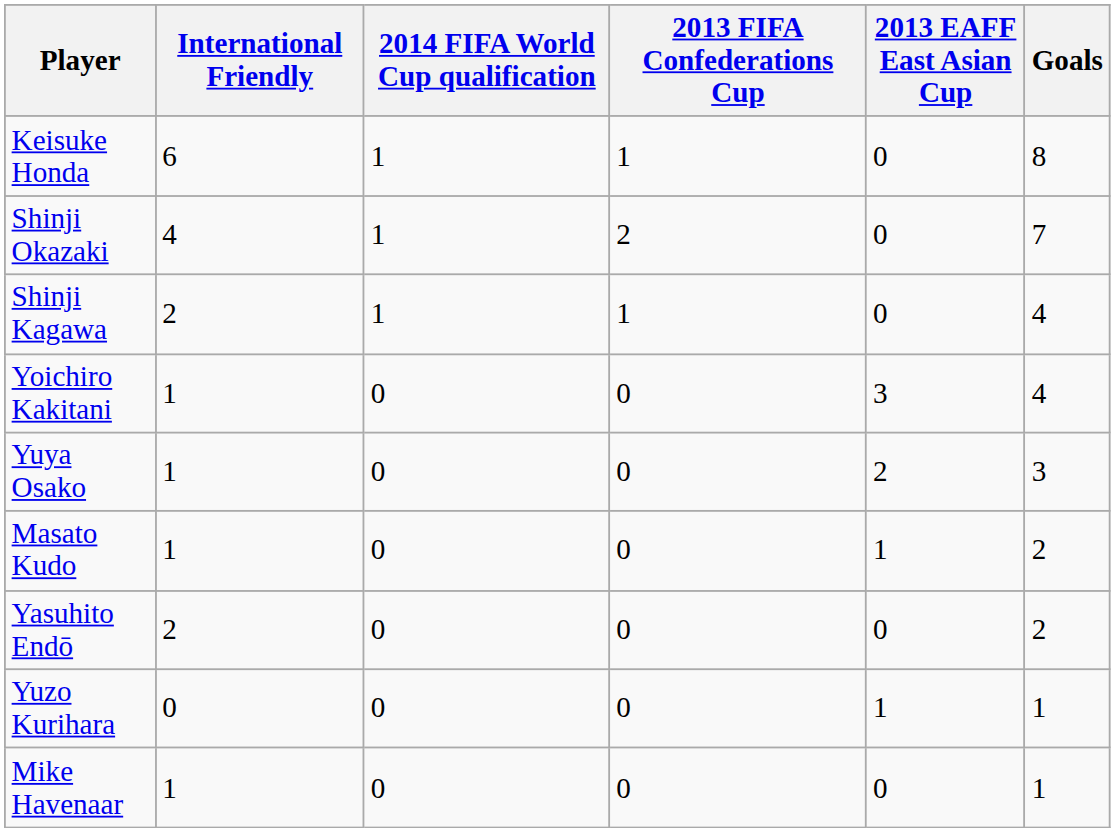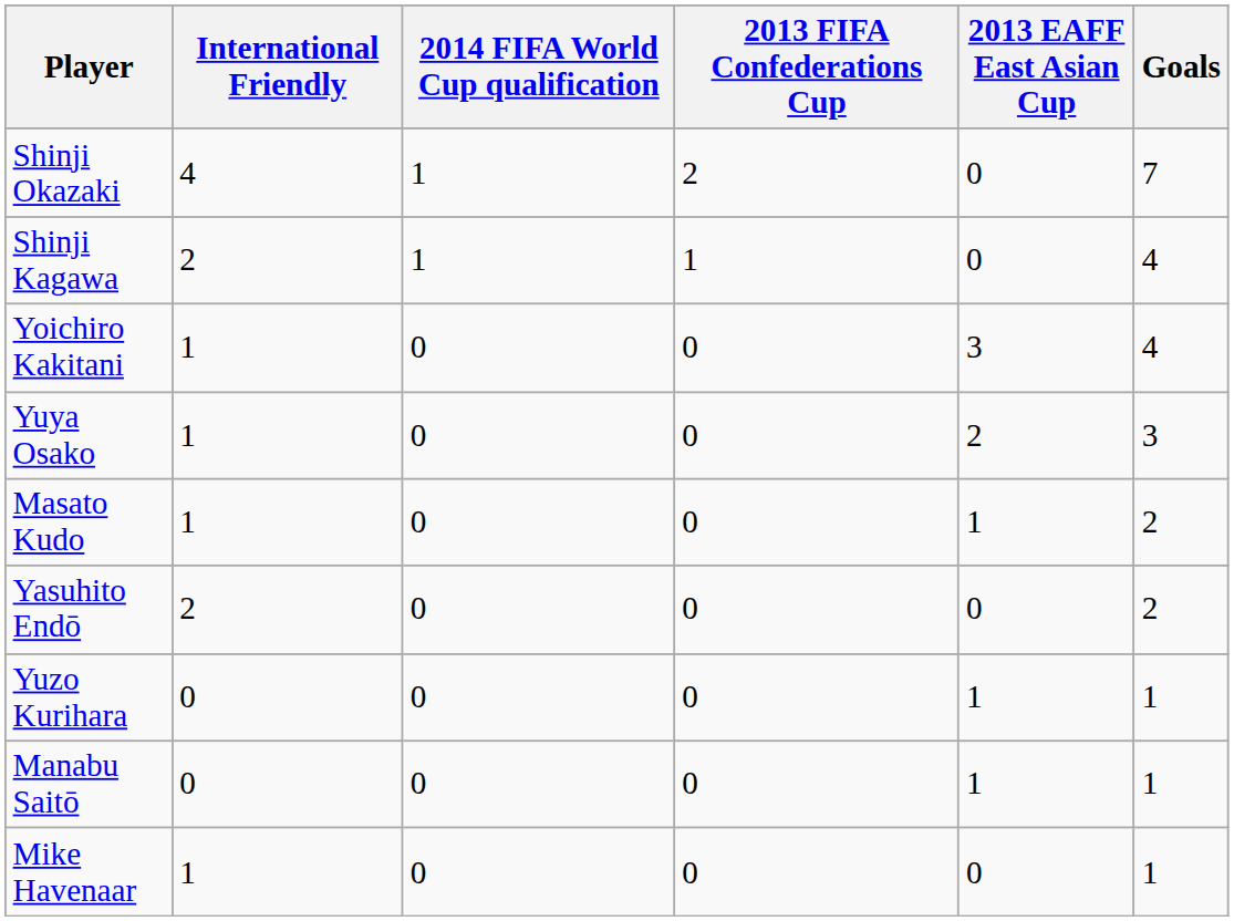 <table class="wikitable sortable" style="text-align: left;">
 <tr>
 <th>Player</th>
 <th><a href='#'>International Friendly</a></th>
 <th><a href='#'>2014 FIFA World Cup qualification</a></th>
 <th><a href='#'>2013 FIFA Confederations Cup</a></th>
 <th><a href='#'>2013 EAFF East Asian Cup</a></th>
 <th>Goals</th>
-</tr>
-<tr>
-<td><a href='#'>Keisuke Honda</a></td>
-<td>6</td>
-<td>1</td>
-<td>1</td>
-<td>0</td>
-<td>8</td>
 </tr>
 <tr>
 <td><a href='#'>Shinji Okazaki</a></td>
 <td>4</td>
 <td>1</td>
 <td>2</td>
 <td>0</td>
 <td>7</td>
 </tr>
 <tr>
 <td><a href='#'>Shinji Kagawa</a></td>
 <td>2</td>
 <td>1</td>
 <td>1</td>
 <td>0</td>
 <td>4</td>
 </tr>
 <tr>
 <td><a href='#'>Yoichiro Kakitani</a></td>
 <td>1</td>
 <td>0</td>
 <td>0</td>
 <td>3</td>
 <td>4</td>
 </tr>
 <tr>
 <td><a href='#'>Yuya Osako</a></td>
 <td>1</td>
 <td>0</td>
 <td>0</td>
 <td>2</td>
 <td>3</td>
 </tr>
 <tr>
 <td><a href='#'>Masato Kudo</a></td>
 <td>1</td>
 <td>0</td>
 <td>0</td>
 <td>1</td>
 <td>2</td>
 </tr>
 <tr>
 <td><a href='#'>Yasuhito Endō</a></td>
 <td>2</td>
 <td>0</td>
 <td>0</td>
 <td>0</td>
 <td>2</td>
 </tr>
 <tr>
 <td><a href='#'>Yuzo Kurihara</a></td>
 <td>0</td>
 <td>0</td>
 <td>0</td>
 <td>1</td>
 <td>1</td>
 </tr>
 <tr>
+<td><a href='#'>Manabu Saitō</a></td>
+<td>0</td>
+<td>0</td>
+<td>0</td>
+<td>1</td>
+<td>1</td>
+</tr>
+<tr>
 <td><a href='#'>Mike Havenaar</a></td>
 <td>1</td>
 <td>0</td>
 <td>0</td>
 <td>0</td>
 <td>1</td>
 </tr>
 </table>
